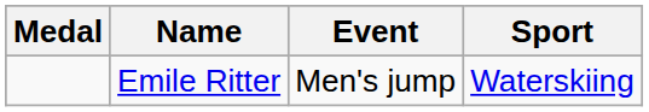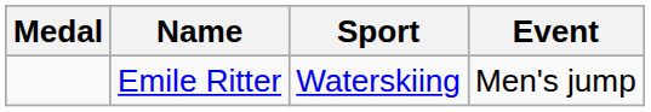 <table class="wikitable sortable" style="font-size: 95%;">
 <tr>
 <th>Medal</th>
 <th>Name</th>
+<th>Sport</th>
 <th>Event</th>
-<th>Sport</th>
 </tr>
 <tr>
 <td></td>
 <td><a href='#'>Emile Ritter</a></td>
+<td><a href='#'>Waterskiing</a></td>
 <td>Men's jump</td>
-<td><a href='#'>Waterskiing</a></td>
 </tr>
 </table>
